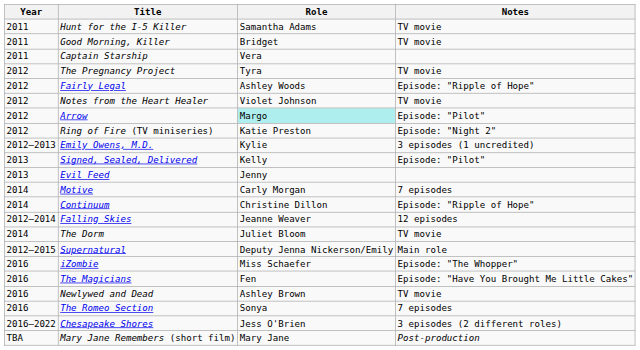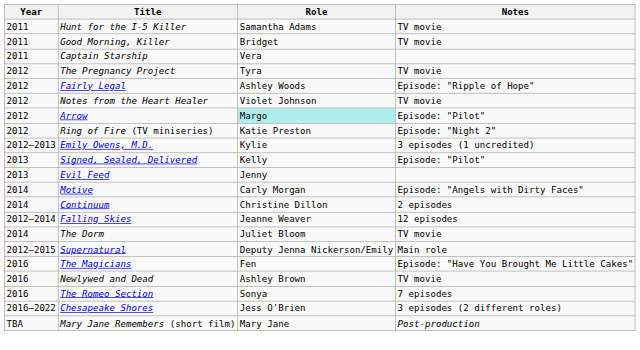 <table class="wikitable sortable">
 <tr>
 <th>Year</th>
 <th>Title</th>
 <th>Role</th>
 <th>Notes</th>
 </tr>
 <tr>
 <td>2011</td>
 <td><em>Hunt for the I-5 Killer</em></td>
 <td>Samantha Adams</td>
 <td>TV movie</td>
 </tr>
 <tr>
 <td>2011</td>
 <td><em>Good Morning, Killer</em></td>
 <td>Bridget</td>
 <td>TV movie</td>
 </tr>
 <tr>
 <td>2011</td>
 <td><em>Captain Starship</em></td>
 <td>Vera</td>
 <td></td>
 </tr>
 <tr>
 <td>2012</td>
 <td><em>The Pregnancy Project</em></td>
 <td>Tyra</td>
 <td>TV movie</td>
 </tr>
 <tr>
 <td>2012</td>
 <td><em><a href='#'>Fairly Legal</a></em></td>
 <td>Ashley Woods</td>
 <td>Episode: "Ripple of Hope"</td>
 </tr>
 <tr>
 <td>2012</td>
 <td><em>Notes from the Heart Healer</em></td>
 <td>Violet Johnson</td>
 <td>TV movie</td>
 </tr>
 <tr>
 <td>2012</td>
 <td><em><a href='#'>Arrow</a></em></td>
 <td style="background: paleturquoise;">Margo</td>
 <td>Episode: "Pilot"</td>
 </tr>
 <tr>
 <td>2012</td>
 <td><em>Ring of Fire</em> (TV miniseries)</td>
 <td>Katie Preston</td>
 <td>Episode: "Night 2"</td>
 </tr>
 <tr>
 <td>2012–2013</td>
 <td><em><a href='#'>Emily Owens, M.D.</a></em></td>
 <td>Kylie</td>
 <td>3 episodes (1 uncredited)</td>
 </tr>
 <tr>
 <td>2013</td>
 <td><em><a href='#'>Signed, Sealed, Delivered</a></em></td>
 <td>Kelly</td>
 <td>Episode: "Pilot"</td>
 </tr>
 <tr>
 <td>2013</td>
 <td><em><a href='#'>Evil Feed</a></em></td>
 <td>Jenny</td>
 <td></td>
 </tr>
 <tr>
 <td>2014</td>
 <td><em><a href='#'>Motive</a></em></td>
 <td>Carly Morgan</td>
-<td>7 episodes</td>
+<td>Episode: "Angels with Dirty Faces"</td>
 </tr>
 <tr>
 <td>2014</td>
 <td><em><a href='#'>Continuum</a></em></td>
 <td>Christine Dillon</td>
-<td>Episode: "Ripple of Hope"</td>
+<td>2 episodes</td>
 </tr>
 <tr>
 <td>2012–2014</td>
 <td><em><a href='#'>Falling Skies</a></em></td>
 <td>Jeanne Weaver</td>
 <td>12 episodes</td>
 </tr>
 <tr>
 <td>2014</td>
 <td><em>The Dorm</em></td>
 <td>Juliet Bloom</td>
 <td>TV movie</td>
 </tr>
 <tr>
 <td>2012–2015</td>
 <td><em><a href='#'>Supernatural</a></em></td>
 <td>Deputy Jenna Nickerson/Emily</td>
 <td>Main role</td>
-</tr>
-<tr>
-<td>2016</td>
-<td><em><a href='#'>iZombie</a></em></td>
-<td>Miss Schaefer</td>
-<td>Episode: "The Whopper"</td>
 </tr>
 <tr>
 <td>2016</td>
 <td><em><a href='#'>The Magicians</a></em></td>
 <td>Fen</td>
 <td>Episode: "Have You Brought Me Little Cakes"</td>
 </tr>
 <tr>
 <td>2016</td>
 <td><em>Newlywed and Dead</em></td>
 <td>Ashley Brown</td>
 <td>TV movie</td>
 </tr>
 <tr>
 <td>2016</td>
 <td><em><a href='#'>The Romeo Section</a></em></td>
 <td>Sonya</td>
 <td>7 episodes</td>
 </tr>
 <tr>
 <td>2016–2022</td>
 <td><em><a href='#'>Chesapeake Shores</a></em></td>
 <td>Jess O'Brien</td>
 <td>3 episodes (2 different roles)</td>
 </tr>
 <tr>
 <td>TBA</td>
 <td><em>Mary Jane Remembers</em> (short film)</td>
 <td>Mary Jane</td>
 <td><em>Post-production</em></td>
 </tr>
 </table>
